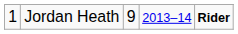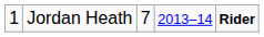 <table class="wikitable">
 <tr>
 </tr>
 <tr>
 <td>1</td>
 <td>Jordan Heath</td>
-<td>9</td>
+<td>7</td>
 <td style="font-size:80%;"><a href='#'>2013–14</a></td>
 <td style="font-size:80%;"><strong>Rider</strong></td>
 </tr>
 </table>
